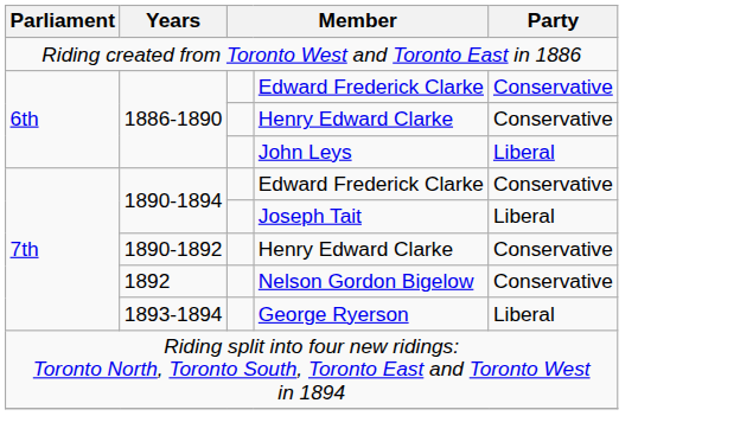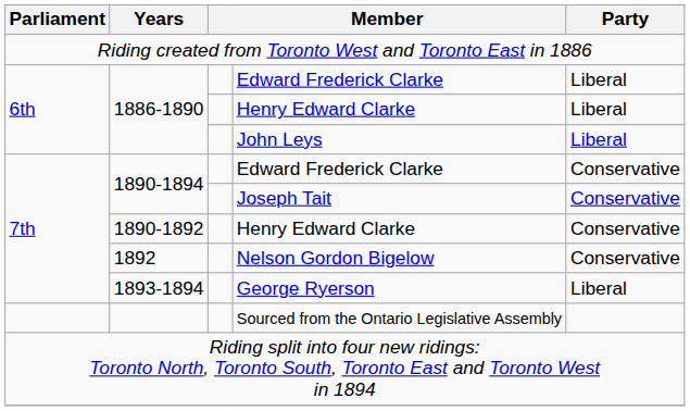 <table class="wikitable">
 <tr>
 <th>Parliament</th>
 <th>Years</th>
 <th colspan="2">Member</th>
 <th>Party</th>
 </tr>
 <tr>
 <td colspan="5" align="center"><em>Riding created from <a href='#'>Toronto West</a> and <a href='#'>Toronto East</a> in 1886</em></td>
 </tr>
 <tr>
 <td rowspan="3"><a href='#'>6th</a></td>
 <td rowspan="3">1886-1890</td>
 <td>   </td>
 <td><a href='#'>Edward Frederick Clarke</a></td>
-<td><a href='#'>Conservative</a></td>
+<td>Liberal</td>
 </tr>
 <tr>
 <td>   </td>
 <td><a href='#'>Henry Edward Clarke</a></td>
-<td>Conservative</td>
+<td>Liberal</td>
 </tr>
 <tr>
 <td>   </td>
 <td><a href='#'>John Leys</a></td>
 <td><a href='#'>Liberal</a></td>
 </tr>
 <tr>
 <td rowspan="5"><a href='#'>7th</a></td>
 <td rowspan="2">1890-1894</td>
 <td>   </td>
 <td>Edward Frederick Clarke</td>
 <td>Conservative</td>
 </tr>
 <tr>
 <td>   </td>
 <td><a href='#'>Joseph Tait</a></td>
-<td>Liberal</td>
+<td><a href='#'>Conservative</a></td>
 </tr>
 <tr>
 <td rowpsan="1">1890-1892</td>
 <td>   </td>
 <td>Henry Edward Clarke</td>
 <td>Conservative</td>
 </tr>
 <tr>
 <td rowspan="1">1892</td>
 <td>   </td>
 <td><a href='#'>Nelson Gordon Bigelow</a></td>
 <td>Conservative</td>
 </tr>
 <tr>
 <td rowspan="1">1893-1894</td>
 <td>   </td>
 <td><a href='#'>George Ryerson</a></td>
 <td>Liberal</td>
 </tr>
 <tr>
+<td></td>
+<td></td>
+<td></td>
+<td><small>Sourced from the Ontario Legislative Assembly</small></td>
+<td></td>
+</tr>
+<tr>
 <td colspan="5" align="center"><em>Riding split into four new ridings:<br><a href='#'>Toronto North</a>, <a href='#'>Toronto South</a>, <a href='#'>Toronto East</a> and <a href='#'>Toronto West</a><br>in 1894</em></td>
 </tr>
 <tr>
 </tr>
 </table>
